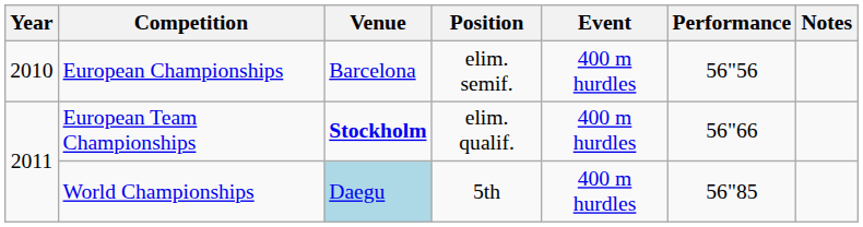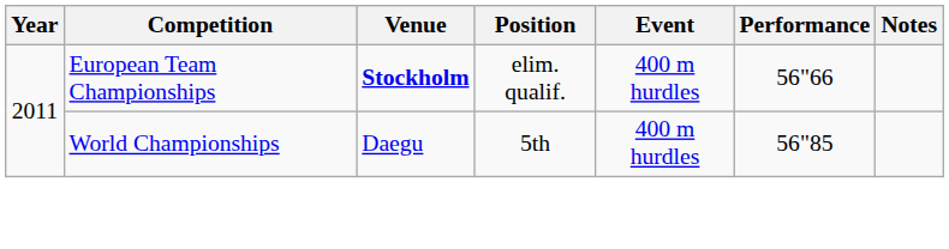 <table class="wikitable" width=65% style="font-size:90%; text-align:center;">
 <tr>
 <th>Year</th>
 <th>Competition</th>
 <th>Venue</th>
 <th>Position</th>
 <th>Event</th>
 <th>Performance</th>
 <th>Notes</th>
-</tr>
-<tr>
-<td>2010</td>
-<td align=left><a href='#'>European Championships</a></td>
-<td align=left> <a href='#'>Barcelona</a></td>
-<td>elim. semif.</td>
-<td><a href='#'>400 m hurdles</a></td>
-<td>56"56</td>
-<td></td>
 </tr>
 <tr>
 <td rowspan=2>2011</td>
 <td align=left><a href='#'>European Team Championships</a></td>
 <td align=left><strong> <a href='#'>Stockholm</a></strong></td>
 <td>elim. qualif.</td>
 <td><a href='#'>400 m hurdles</a></td>
 <td>56"66</td>
 <td></td>
 </tr>
 <tr>
 <td align=left><a href='#'>World Championships</a></td>
-<td align=left style="background: lightblue;"> <a href='#'>Daegu</a></td>
+<td align=left> <a href='#'>Daegu</a></td>
 <td>5th</td>
 <td><a href='#'>400 m hurdles</a></td>
 <td>56"85</td>
 <td></td>
 </tr>
 </table>
